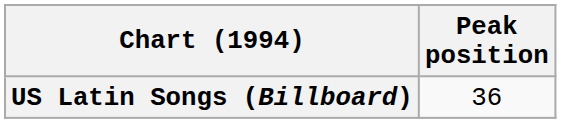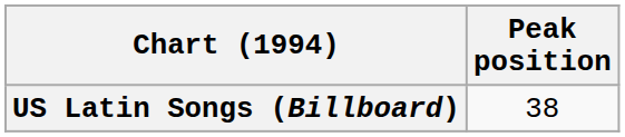 <table class="wikitable plainrowheaders">
 <tr>
 <th scope="col">Chart (1994)</th>
 <th scope="col">Peak<br>position</th>
 </tr>
 <tr>
 <th scope="row">US Latin Songs (<em>Billboard</em>)</th>
-<td style="text-align:center;">36</td>
+<td style="text-align:center;">38</td>
 </tr>
 </table>
